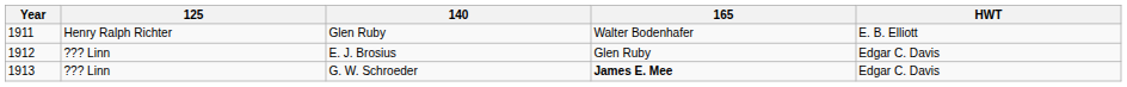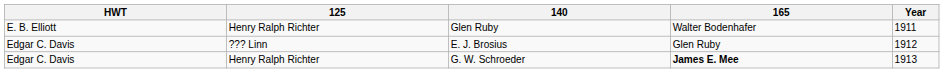 <table class="wikitable sortable" style="width: 100%; font-size: 85%;">
 <tr>
-<th width="5%">Year</th>
+<th width="23.75%">HWT</th>
 <th width="23.75%">125</th>
 <th width="23.75%">140</th>
 <th width="23.75%">165</th>
-<th width="23.75%">HWT</th>
+<th width="5%">Year</th>
 </tr>
 <tr>
-<td>1911</td>
+<td>E. B. Elliott</td>
 <td>Henry Ralph Richter</td>
 <td>Glen Ruby</td>
 <td>Walter Bodenhafer</td>
-<td>E. B. Elliott</td>
+<td>1911</td>
 </tr>
 <tr>
-<td>1912</td>
+<td>Edgar C. Davis</td>
 <td>??? Linn</td>
 <td>E. J. Brosius</td>
 <td>Glen Ruby</td>
-<td>Edgar C. Davis</td>
+<td>1912</td>
 </tr>
 <tr>
-<td>1913</td>
-<td>??? Linn</td>
+<td>Edgar C. Davis</td>
+<td>Henry Ralph Richter</td>
 <td>G. W. Schroeder</td>
 <td><strong>James E. Mee</strong></td>
-<td>Edgar C. Davis</td>
+<td>1913</td>
 </tr>
 </table>
